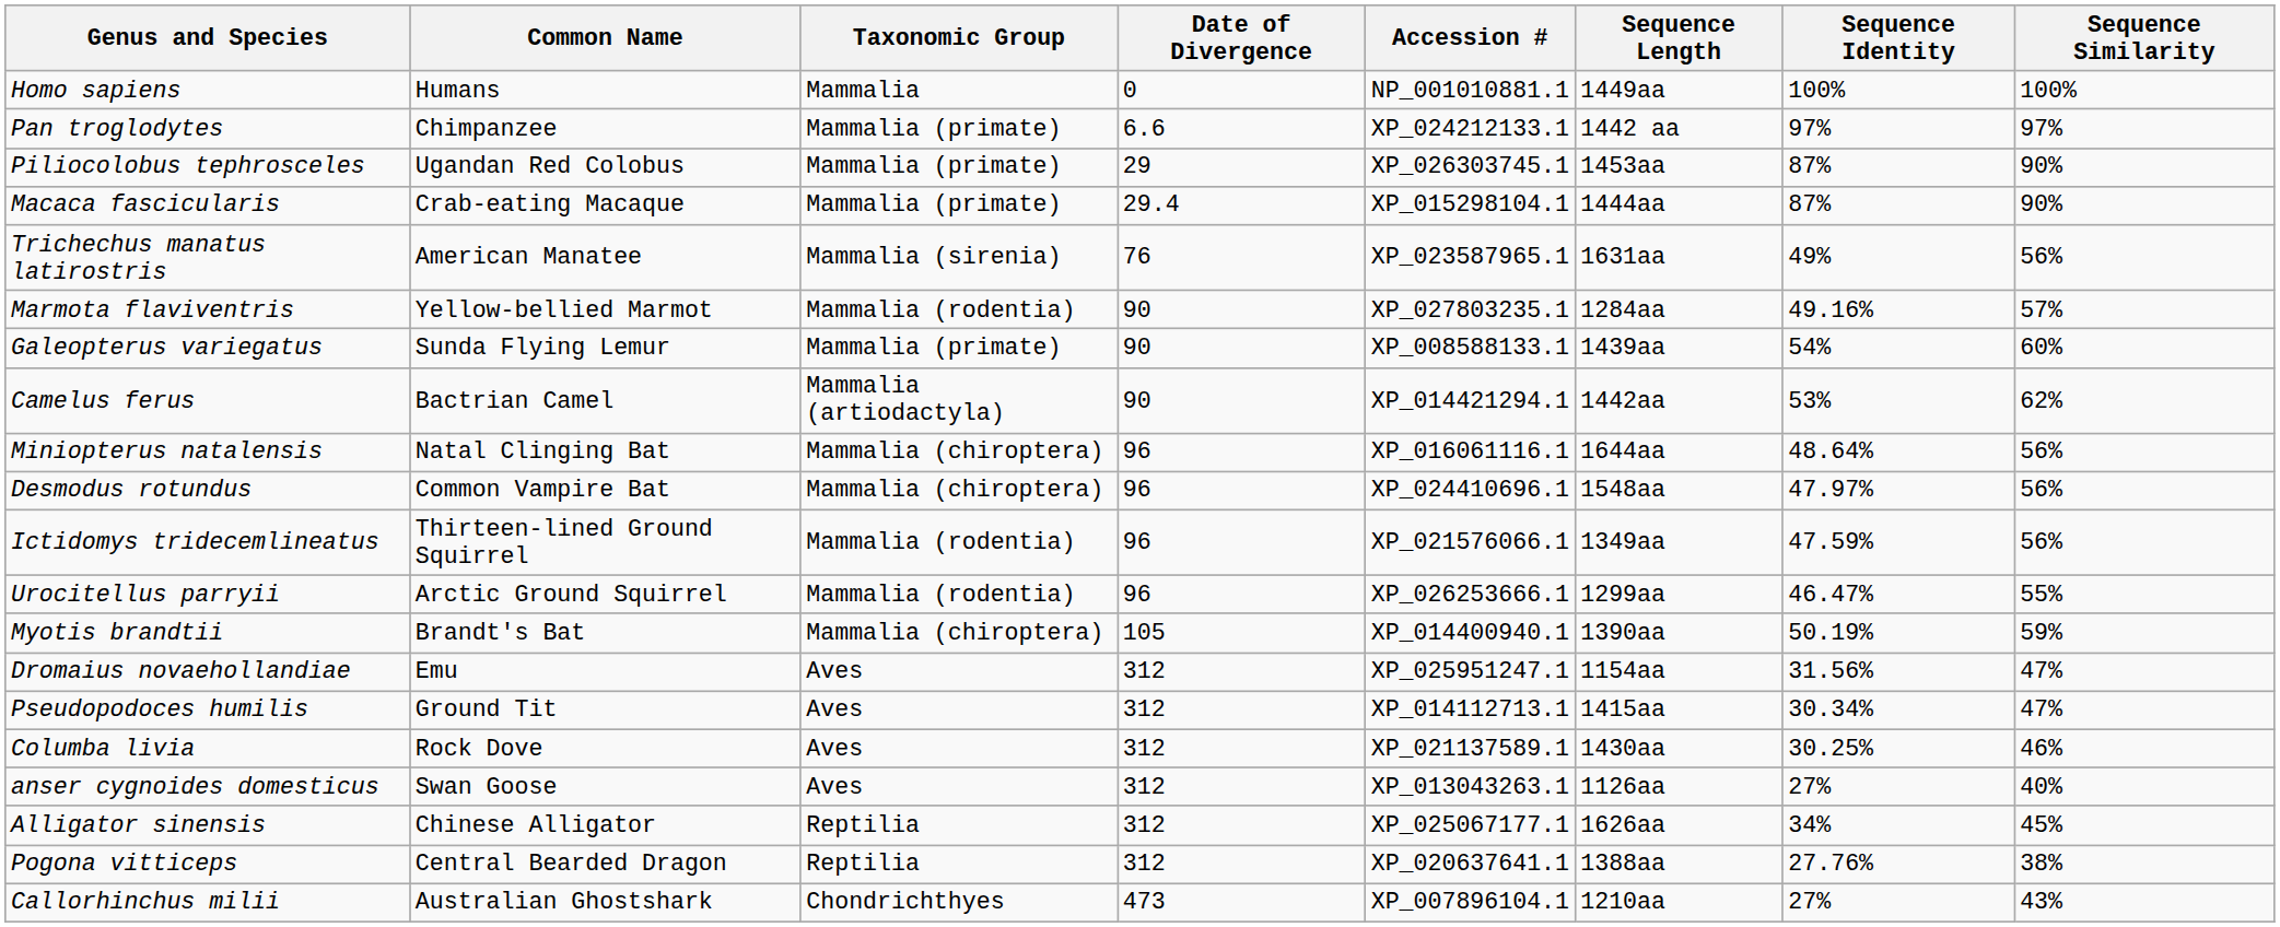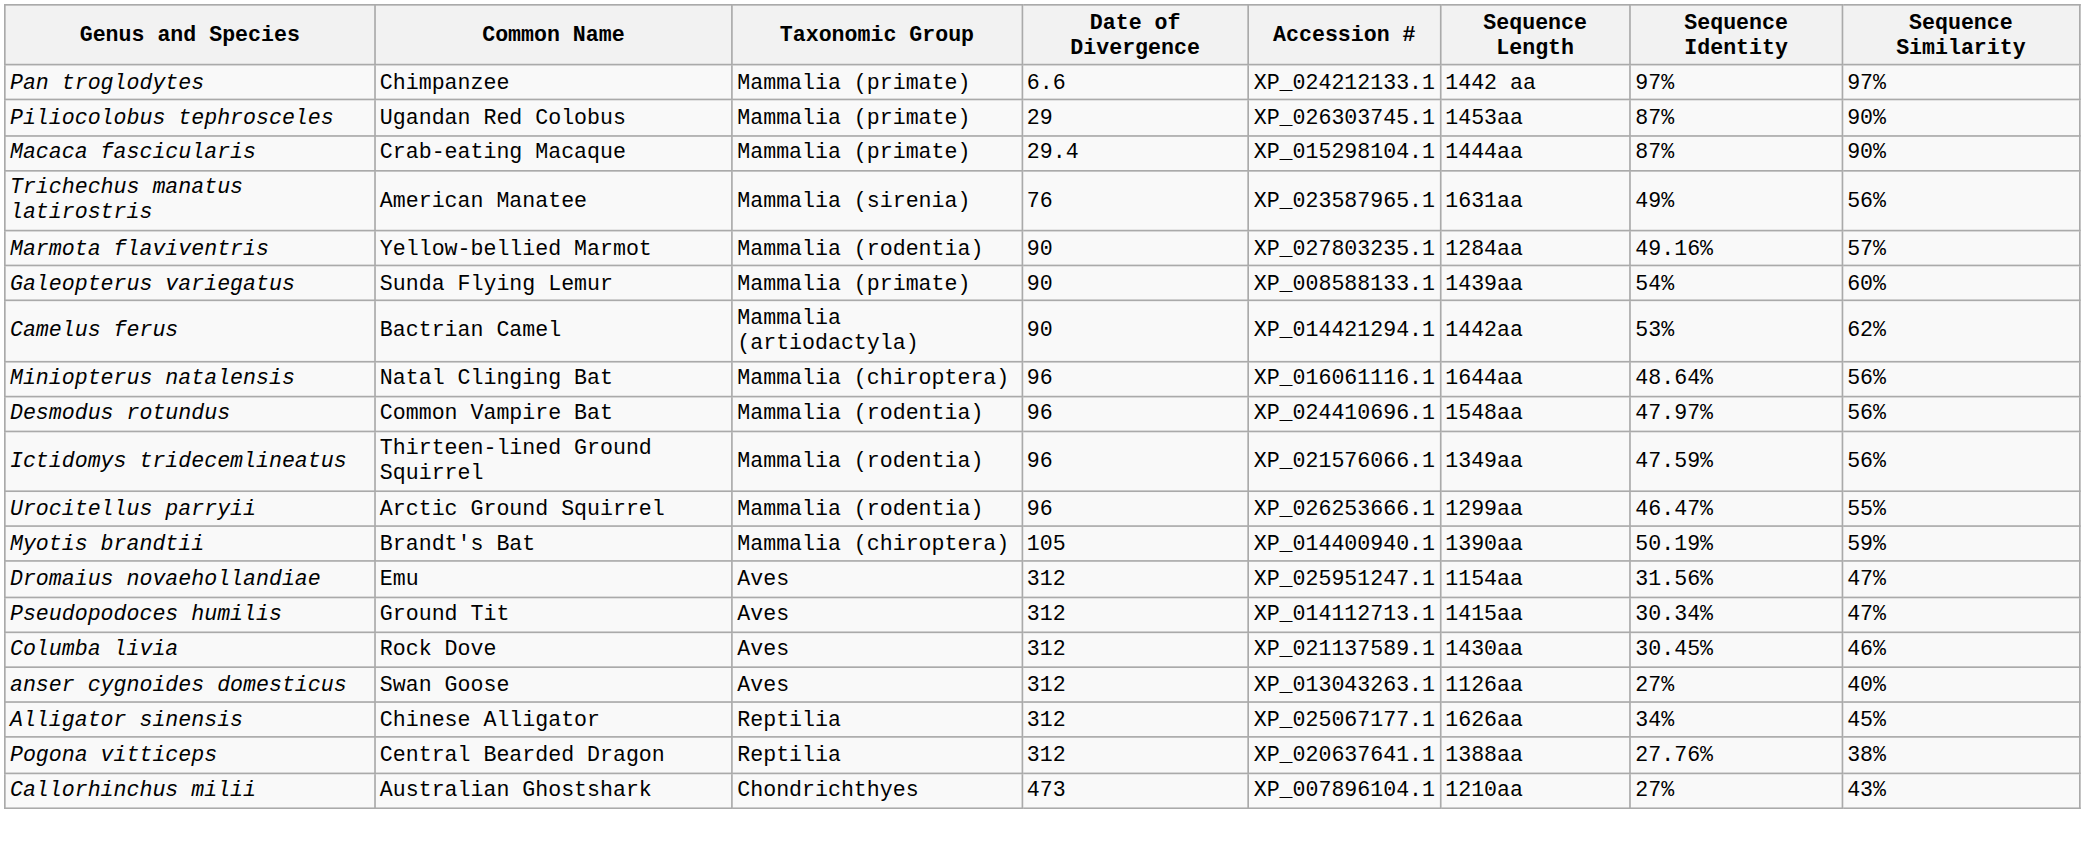 <table class="wikitable">
 <tr>
 <th>Genus and Species</th>
 <th>Common Name</th>
 <th>Taxonomic Group</th>
 <th>Date of Divergence</th>
 <th>Accession #</th>
 <th>Sequence Length</th>
 <th>Sequence Identity</th>
 <th>Sequence Similarity</th>
-</tr>
-<tr>
-<td><em>Homo sapiens</em></td>
-<td>Humans</td>
-<td>Mammalia</td>
-<td>0</td>
-<td>NP_001010881.1</td>
-<td>1449aa</td>
-<td>100%</td>
-<td>100%</td>
 </tr>
 <tr>
 <td><em>Pan troglodytes</em></td>
 <td>Chimpanzee</td>
 <td>Mammalia (primate)</td>
 <td>6.6</td>
 <td>XP_024212133.1</td>
 <td>1442 aa</td>
 <td>97%</td>
 <td>97%</td>
 </tr>
 <tr>
 <td><em>Piliocolobus tephrosceles</em></td>
 <td>Ugandan Red Colobus</td>
 <td>Mammalia (primate)</td>
 <td>29</td>
 <td>XP_026303745.1</td>
 <td>1453aa</td>
 <td>87%</td>
 <td>90%</td>
 </tr>
 <tr>
 <td><em>Macaca fascicularis</em></td>
 <td>Crab-eating Macaque</td>
 <td>Mammalia (primate)</td>
 <td>29.4</td>
 <td>XP_015298104.1</td>
 <td>1444aa</td>
 <td>87%</td>
 <td>90%</td>
 </tr>
 <tr>
 <td><em>Trichechus manatus latirostris</em></td>
 <td>American Manatee</td>
 <td>Mammalia (sirenia)</td>
 <td>76</td>
 <td>XP_023587965.1</td>
 <td>1631aa</td>
 <td>49%</td>
 <td>56%</td>
 </tr>
 <tr>
 <td><em>Marmota flaviventris</em></td>
 <td>Yellow-bellied Marmot</td>
 <td>Mammalia (rodentia)</td>
 <td>90</td>
 <td>XP_027803235.1</td>
 <td>1284aa</td>
 <td>49.16%</td>
 <td>57%</td>
 </tr>
 <tr>
 <td><em>Galeopterus variegatus</em></td>
 <td>Sunda Flying Lemur</td>
 <td>Mammalia (primate)</td>
 <td>90</td>
 <td>XP_008588133.1</td>
 <td>1439aa</td>
 <td>54%</td>
 <td>60%</td>
 </tr>
 <tr>
 <td><em>Camelus ferus</em></td>
 <td>Bactrian Camel</td>
 <td>Mammalia (artiodactyla)</td>
 <td>90</td>
 <td>XP_014421294.1</td>
 <td>1442aa</td>
 <td>53%</td>
 <td>62%</td>
 </tr>
 <tr>
 <td><em>Miniopterus natalensis</em></td>
 <td>Natal Clinging Bat</td>
 <td>Mammalia (chiroptera)</td>
 <td>96</td>
 <td>XP_016061116.1</td>
 <td>1644aa</td>
 <td>48.64%</td>
 <td>56%</td>
 </tr>
 <tr>
 <td><em>Desmodus rotundus</em></td>
 <td>Common Vampire Bat</td>
-<td>Mammalia (chiroptera)</td>
+<td>Mammalia (rodentia)</td>
 <td>96</td>
 <td>XP_024410696.1</td>
 <td>1548aa</td>
 <td>47.97%</td>
 <td>56%</td>
 </tr>
 <tr>
 <td><em>Ictidomys tridecemlineatus</em></td>
 <td>Thirteen-lined Ground Squirrel</td>
 <td>Mammalia (rodentia)</td>
 <td>96</td>
 <td>XP_021576066.1</td>
 <td>1349aa</td>
 <td>47.59%</td>
 <td>56%</td>
 </tr>
 <tr>
 <td><em>Urocitellus parryii</em></td>
 <td>Arctic Ground Squirrel</td>
 <td>Mammalia (rodentia)</td>
 <td>96</td>
 <td>XP_026253666.1</td>
 <td>1299aa</td>
 <td>46.47%</td>
 <td>55%</td>
 </tr>
 <tr>
 <td><em>Myotis brandtii</em></td>
 <td>Brandt's Bat</td>
 <td>Mammalia (chiroptera)</td>
 <td>105</td>
 <td>XP_014400940.1</td>
 <td>1390aa</td>
 <td>50.19%</td>
 <td>59%</td>
 </tr>
 <tr>
 <td><em>Dromaius novaehollandiae</em></td>
 <td>Emu</td>
 <td>Aves</td>
 <td>312</td>
 <td>XP_025951247.1</td>
 <td>1154aa</td>
 <td>31.56%</td>
 <td>47%</td>
 </tr>
 <tr>
 <td><em>Pseudopodoces humilis</em></td>
 <td>Ground Tit</td>
 <td>Aves</td>
 <td>312</td>
 <td>XP_014112713.1</td>
 <td>1415aa</td>
 <td>30.34%</td>
 <td>47%</td>
 </tr>
 <tr>
 <td><em>Columba livia</em></td>
 <td>Rock Dove</td>
 <td>Aves</td>
 <td>312</td>
 <td>XP_021137589.1</td>
 <td>1430aa</td>
-<td>30.25%</td>
+<td>30.45%</td>
 <td>46%</td>
 </tr>
 <tr>
 <td><em>anser cygnoides domesticus</em></td>
 <td>Swan Goose</td>
 <td>Aves</td>
 <td>312</td>
 <td>XP_013043263.1</td>
 <td>1126aa</td>
 <td>27%</td>
 <td>40%</td>
 </tr>
 <tr>
 <td><em>Alligator sinensis</em></td>
 <td>Chinese Alligator</td>
 <td>Reptilia</td>
 <td>312</td>
 <td>XP_025067177.1</td>
 <td>1626aa</td>
 <td>34%</td>
 <td>45%</td>
 </tr>
 <tr>
 <td><em>Pogona vitticeps</em></td>
 <td>Central Bearded Dragon</td>
 <td>Reptilia</td>
 <td>312</td>
 <td>XP_020637641.1</td>
 <td>1388aa</td>
 <td>27.76%</td>
 <td>38%</td>
 </tr>
 <tr>
 <td><em>Callorhinchus milii</em></td>
 <td>Australian Ghostshark</td>
 <td>Chondrichthyes</td>
 <td>473</td>
 <td>XP_007896104.1</td>
 <td>1210aa</td>
 <td>27%</td>
 <td>43%</td>
 </tr>
 </table>
